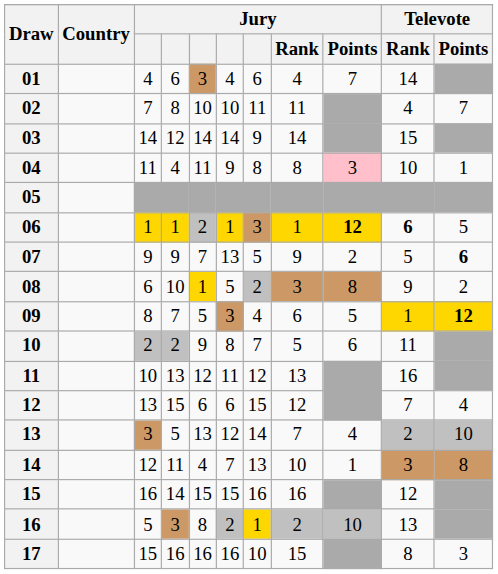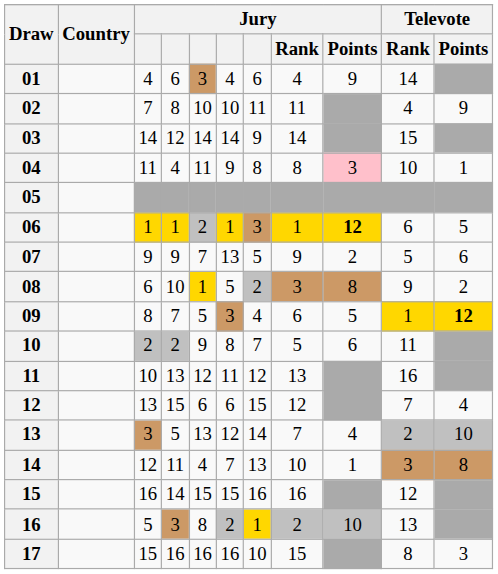 <table class="sortable wikitable collapsible plainrowheaders" style="text-align:center;">
 <tr>
 </tr>
 <tr>
 <th scope="col" rowspan="2">Draw</th>
 <th scope="col" rowspan="2">Country</th>
 <th scope="col" colspan="7">Jury</th>
 <th scope="col" colspan="2">Televote</th>
 </tr>
 <tr>
 <th scope="col"><small></small></th>
 <th scope="col"><small></small></th>
 <th scope="col"><small></small></th>
 <th scope="col"><small></small></th>
 <th scope="col"><small></small></th>
 <th scope="col">Rank</th>
 <th scope="col">Points</th>
 <th scope="col">Rank</th>
 <th scope="col">Points</th>
 </tr>
 <tr>
 <th scope="row" style="text-align:center;">01</th>
 <td style="text-align:left;"></td>
 <td>4</td>
 <td>6</td>
 <td style="background:#CC9966;">3</td>
 <td>4</td>
 <td>6</td>
 <td>4</td>
-<td>7</td>
+<td>9</td>
 <td>14</td>
 <td style="background:#AAAAAA;"></td>
 </tr>
 <tr>
 <th scope="row" style="text-align:center;">02</th>
 <td style="text-align:left;"></td>
 <td>7</td>
 <td>8</td>
 <td>10</td>
 <td>10</td>
 <td>11</td>
 <td>11</td>
 <td style="background:#AAAAAA;"></td>
 <td>4</td>
-<td>7</td>
+<td>9</td>
 </tr>
 <tr>
 <th scope="row" style="text-align:center;">03</th>
 <td style="text-align:left;"></td>
 <td>14</td>
 <td>12</td>
 <td>14</td>
 <td>14</td>
 <td>9</td>
 <td>14</td>
 <td style="background:#AAAAAA;"></td>
 <td>15</td>
 <td style="background:#AAAAAA;"></td>
 </tr>
 <tr>
 <th scope="row" style="text-align:center;">04</th>
 <td style="text-align:left;"></td>
 <td>11</td>
 <td>4</td>
 <td>11</td>
 <td>9</td>
 <td>8</td>
 <td>8</td>
 <td style="background: pink;">3</td>
 <td>10</td>
 <td>1</td>
 </tr>
 <tr class="sortbottom">
 <th scope="row" style="text-align:center;">05</th>
 <td style="text-align:left;"></td>
 <td style="background:#AAAAAA;"></td>
 <td style="background:#AAAAAA;"></td>
 <td style="background:#AAAAAA;"></td>
 <td style="background:#AAAAAA;"></td>
 <td style="background:#AAAAAA;"></td>
 <td style="background:#AAAAAA;"></td>
 <td style="background:#AAAAAA;"></td>
 <td style="background:#AAAAAA;"></td>
 <td style="background:#AAAAAA;"></td>
 </tr>
 <tr>
 <th scope="row" style="text-align:center;">06</th>
 <td style="text-align:left;"></td>
 <td style="background:gold;">1</td>
 <td style="background:gold;">1</td>
 <td style="background:silver;">2</td>
 <td style="background:gold;">1</td>
 <td style="background:#CC9966;">3</td>
 <td style="background:gold;">1</td>
 <td style="background:gold;"><strong>12</strong></td>
-<td><strong>6</strong></td>
+<td>6</td>
 <td>5</td>
 </tr>
 <tr>
 <th scope="row" style="text-align:center;">07</th>
 <td style="text-align:left;"></td>
 <td>9</td>
 <td>9</td>
 <td>7</td>
 <td>13</td>
 <td>5</td>
 <td>9</td>
 <td>2</td>
 <td>5</td>
-<td><strong>6</strong></td>
+<td>6</td>
 </tr>
 <tr>
 <th scope="row" style="text-align:center;">08</th>
 <td style="text-align:left;"></td>
 <td>6</td>
 <td>10</td>
 <td style="background:gold;">1</td>
 <td>5</td>
 <td style="background:silver;">2</td>
 <td style="background:#CC9966;">3</td>
 <td style="background:#CC9966;">8</td>
 <td>9</td>
 <td>2</td>
 </tr>
 <tr>
 <th scope="row" style="text-align:center;">09</th>
 <td style="text-align:left;"></td>
 <td>8</td>
 <td>7</td>
 <td>5</td>
 <td style="background:#CC9966;">3</td>
 <td>4</td>
 <td>6</td>
 <td>5</td>
 <td style="background:gold;">1</td>
 <td style="background:gold;"><strong>12</strong></td>
 </tr>
 <tr>
 <th scope="row" style="text-align:center;">10</th>
 <td style="text-align:left;"></td>
 <td style="background:silver;">2</td>
 <td style="background:silver;">2</td>
 <td>9</td>
 <td>8</td>
 <td>7</td>
 <td>5</td>
 <td>6</td>
 <td>11</td>
 <td style="background:#AAAAAA;"></td>
 </tr>
 <tr>
 <th scope="row" style="text-align:center;">11</th>
 <td style="text-align:left;"></td>
 <td>10</td>
 <td>13</td>
 <td>12</td>
 <td>11</td>
 <td>12</td>
 <td>13</td>
 <td style="background:#AAAAAA;"></td>
 <td>16</td>
 <td style="background:#AAAAAA;"></td>
 </tr>
 <tr>
 <th scope="row" style="text-align:center;">12</th>
 <td style="text-align:left;"></td>
 <td>13</td>
 <td>15</td>
 <td>6</td>
 <td>6</td>
 <td>15</td>
 <td>12</td>
 <td style="background:#AAAAAA;"></td>
 <td>7</td>
 <td>4</td>
 </tr>
 <tr>
 <th scope="row" style="text-align:center;">13</th>
 <td style="text-align:left;"></td>
 <td style="background:#CC9966;">3</td>
 <td>5</td>
 <td>13</td>
 <td>12</td>
 <td>14</td>
 <td>7</td>
 <td>4</td>
 <td style="background:silver;">2</td>
 <td style="background:silver;">10</td>
 </tr>
 <tr>
 <th scope="row" style="text-align:center;">14</th>
 <td style="text-align:left;"></td>
 <td>12</td>
 <td>11</td>
 <td>4</td>
 <td>7</td>
 <td>13</td>
 <td>10</td>
 <td>1</td>
 <td style="background:#CC9966;">3</td>
 <td style="background:#CC9966;">8</td>
 </tr>
 <tr>
 <th scope="row" style="text-align:center;">15</th>
 <td style="text-align:left;"></td>
 <td>16</td>
 <td>14</td>
 <td>15</td>
 <td>15</td>
 <td>16</td>
 <td>16</td>
 <td style="background:#AAAAAA;"></td>
 <td>12</td>
 <td style="background:#AAAAAA;"></td>
 </tr>
 <tr>
 <th scope="row" style="text-align:center;">16</th>
 <td style="text-align:left;"></td>
 <td>5</td>
 <td style="background:#CC9966;">3</td>
 <td>8</td>
 <td style="background:silver;">2</td>
 <td style="background:gold;">1</td>
 <td style="background:silver;">2</td>
 <td style="background:silver;">10</td>
 <td>13</td>
 <td style="background:#AAAAAA;"></td>
 </tr>
 <tr>
 <th scope="row" style="text-align:center;">17</th>
 <td style="text-align:left;"></td>
 <td>15</td>
 <td>16</td>
 <td>16</td>
 <td>16</td>
 <td>10</td>
 <td>15</td>
 <td style="background:#AAAAAA;"></td>
 <td>8</td>
 <td>3</td>
 </tr>
 </table>
